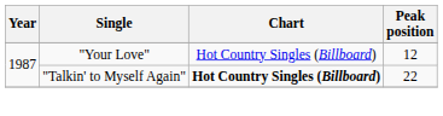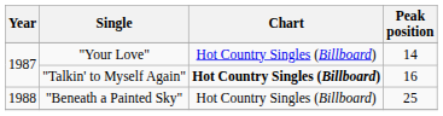 <table class="wikitable"  style="text-align: center;">
 <tr>
 <th>Year</th>
 <th>Single</th>
 <th>Chart</th>
 <th>Peak<br>position</th>
 </tr>
 <tr>
 </tr>
 <tr>
 <td rowspan = "2">1987</td>
 <td>"Your Love"</td>
 <td><a href='#'>Hot Country Singles</a> (<a href='#'><em>Billboard</em></a>)</td>
-<td>12</td>
+<td>14</td>
 </tr>
 <tr>
 <td>"Talkin' to Myself Again"</td>
 <td><strong>Hot Country Singles (<em>Billboard</em>)</strong></td>
-<td>22</td>
+<td>16</td>
+</tr>
+<tr>
+<td>1988</td>
+<td>"Beneath a Painted Sky"</td>
+<td>Hot Country Singles (<em>Billboard</em>)</td>
+<td>25</td>
 </tr>
 <tr>
 </tr>
 </table>
